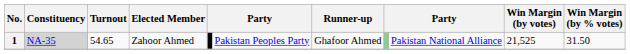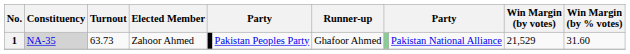 <table class="wikitable sortable">
 <tr>
 <th>No.</th>
 <th>Constituency</th>
 <th>Turnout</th>
 <th>Elected Member</th>
 <th colspan="2">Party</th>
 <th>Runner-up</th>
 <th colspan="2">Party</th>
 <th>Win Margin<br>(by votes)</th>
 <th>Win Margin<br>(by % votes)</th>
 </tr>
 <tr>
 <th>1</th>
 <td style="background: lightgrey;"><a href='#'>NA-35</a></td>
-<td>54.65</td>
+<td>63.73</td>
 <td>Zahoor Ahmed</td>
 <td style="color:inherit;background:#000000"></td>
 <td><a href='#'>Pakistan Peoples Party</a></td>
 <td>Ghafoor Ahmed</td>
 <td style="color:inherit;background:#87ce92"></td>
 <td><a href='#'>Pakistan National Alliance</a></td>
-<td>21,525</td>
-<td>31.50</td>
+<td>21,529</td>
+<td>31.60</td>
 </tr>
 <tr>
 </tr>
 </table>
